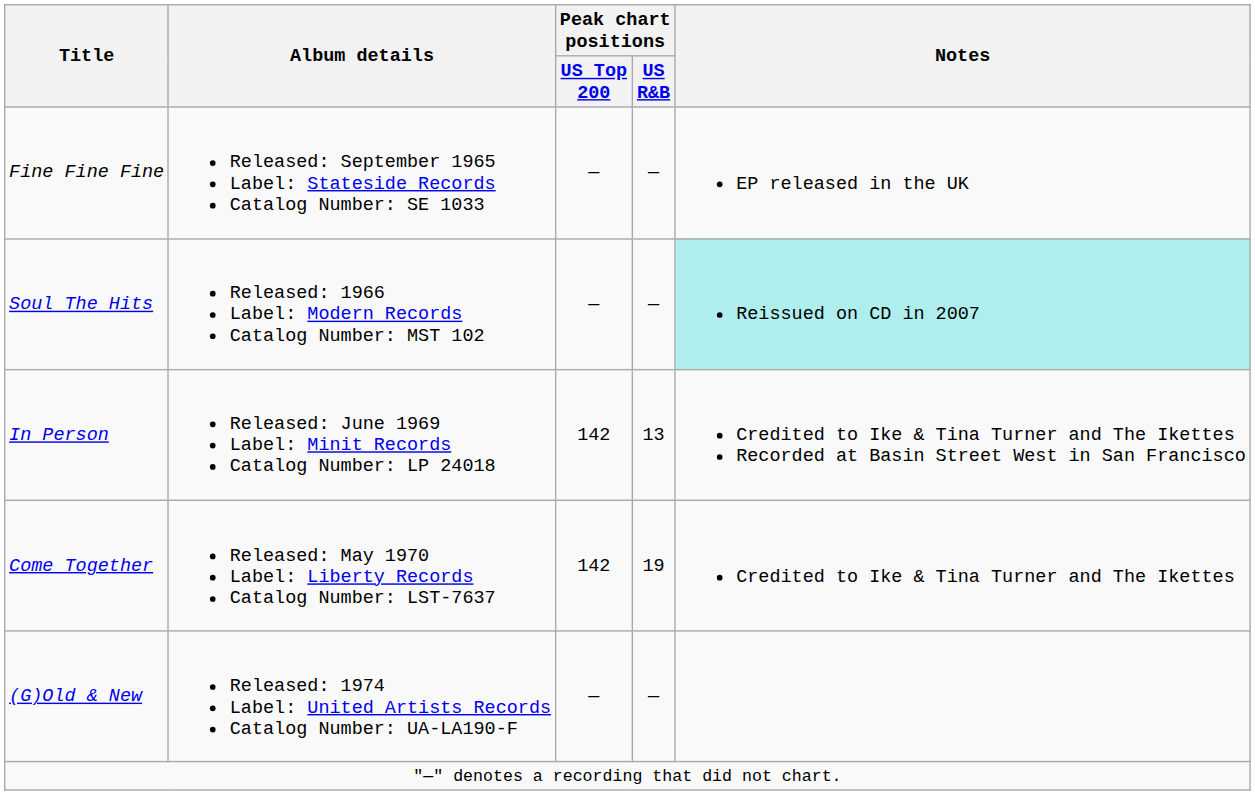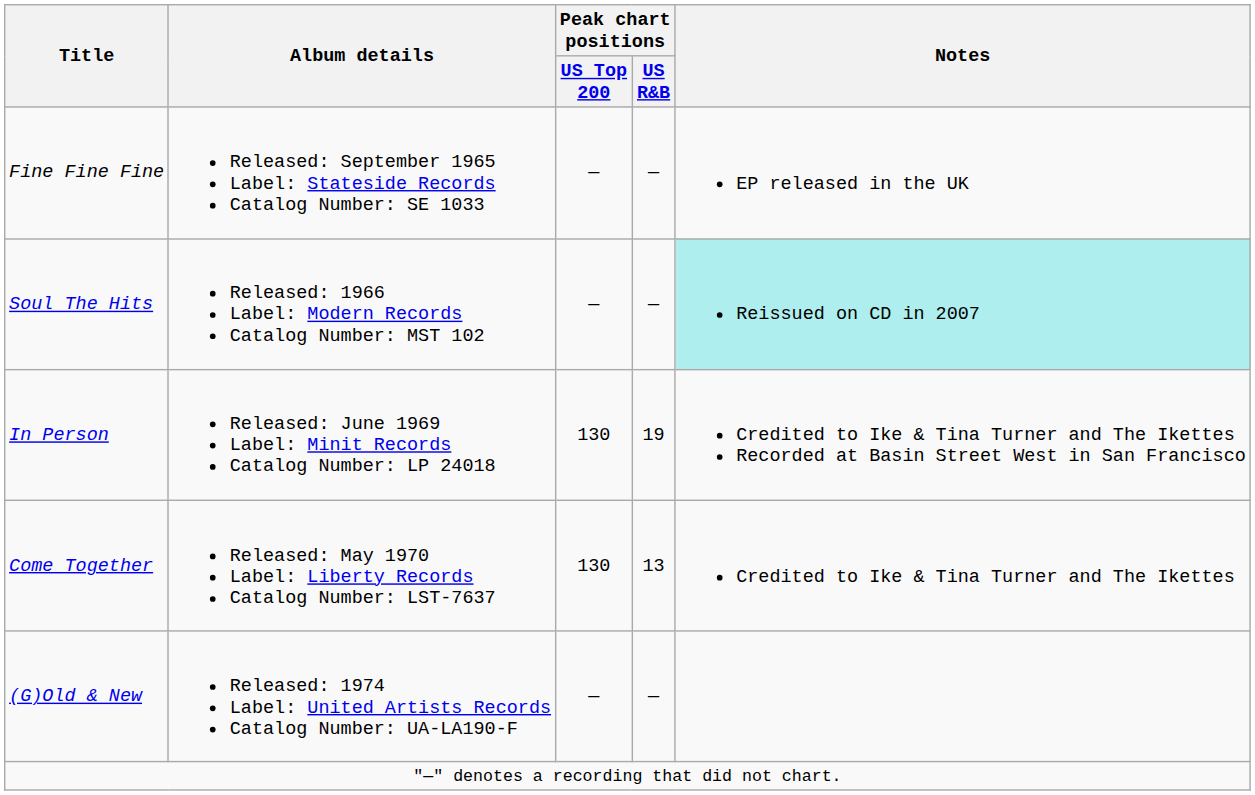 <table class="wikitable">
 <tr>
 <th scope="col" rowspan="2">Title</th>
 <th scope="col" rowspan="2">Album details</th>
 <th scope="col" colspan="2">Peak chart<br>positions</th>
 <th scope="col" rowspan="2">Notes</th>
 </tr>
 <tr>
 <th scope="col"><a href='#'>US Top<br>200</a></th>
 <th scope="col"><a href='#'>US<br>R&B</a></th>
 </tr>
 <tr>
 <td><em>Fine Fine Fine</em></td>
 <td><br><ul><li>Released: September 1965</li><li>Label: <a href='#'>Stateside Records</a></li><li>Catalog Number: SE 1033</li></ul></td>
 <td align="center">—</td>
 <td align="center">—</td>
 <td><br><ul><li>EP released in the UK</li></ul></td>
 </tr>
 <tr>
 <td><em><a href='#'>Soul The Hits</a></em></td>
 <td><br><ul><li>Released: 1966</li><li>Label: <a href='#'>Modern Records</a></li><li>Catalog Number: MST 102</li></ul></td>
 <td align="center">—</td>
 <td align="center">—</td>
 <td style="background: paleturquoise;"><br><ul><li>Reissued on CD in 2007</li></ul></td>
 </tr>
 <tr>
 <td><em><a href='#'>In Person</a></em></td>
 <td><br><ul><li>Released: June 1969</li><li>Label: <a href='#'>Minit Records</a></li><li>Catalog Number: LP 24018</li></ul></td>
-<td align="center">142</td>
-<td align="center">13</td>
+<td align="center">130</td>
+<td align="center">19</td>
 <td><br><ul><li>Credited to Ike & Tina Turner and The Ikettes</li><li>Recorded at Basin Street West in San Francisco</li></ul></td>
 </tr>
 <tr>
 <td><em><a href='#'>Come Together</a></em></td>
 <td><br><ul><li>Released: May 1970</li><li>Label: <a href='#'>Liberty Records</a></li><li>Catalog Number: LST-7637</li></ul></td>
-<td align="center">142</td>
-<td align="center">19</td>
+<td align="center">130</td>
+<td align="center">13</td>
 <td><br><ul><li>Credited to Ike & Tina Turner and The Ikettes</li></ul></td>
 </tr>
 <tr>
 <td><em><a href='#'>(G)Old & New</a></em></td>
 <td><br><ul><li>Released: 1974</li><li>Label: <a href='#'>United Artists Records</a></li><li>Catalog Number: UA-LA190-F</li></ul></td>
 <td align="center">—</td>
 <td align="center">—</td>
 <td></td>
 </tr>
 <tr>
 <td colspan="9" style="text-align:center; font-size:90%;">"—" denotes a recording that did not chart.</td>
 </tr>
 </table>
